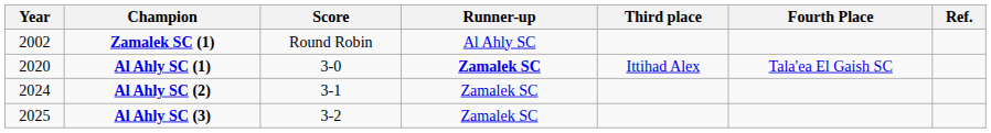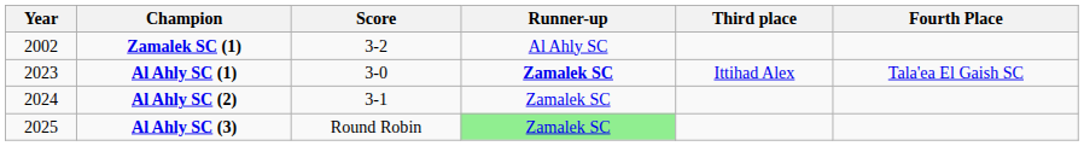 <table class="wikitable" width=80% style="text-align:center;">
 <tr>
 <th>Year</th>
 <th width=20%>Champion</th>
 <th>Score</th>
 <th width=20%>Runner-up</th>
 <th>Third place</th>
 <th>Fourth Place</th>
-<th>Ref.</th>
 </tr>
 <tr>
 <td>2002</td>
 <td><strong><a href='#'>Zamalek SC</a> (1)</strong></td>
-<td>Round Robin</td>
+<td>3-2</td>
 <td><a href='#'>Al Ahly SC</a></td>
-<td></td>
 <td></td>
 <td></td>
 </tr>
 <tr>
-<td>2020</td>
+<td>2023</td>
 <td><strong><a href='#'>Al Ahly SC</a> (1)</strong></td>
 <td>3-0</td>
 <td><strong><a href='#'>Zamalek SC</a></strong></td>
 <td><a href='#'>Ittihad Alex</a></td>
 <td><a href='#'>Tala'ea El Gaish SC</a></td>
-<td></td>
 </tr>
 <tr>
 <td>2024</td>
 <td><strong><a href='#'>Al Ahly SC</a> (2)</strong></td>
 <td>3-1</td>
 <td><a href='#'>Zamalek SC</a></td>
 <td></td>
 <td></td>
-<td></td>
 </tr>
 <tr>
 <td>2025</td>
 <td><strong><a href='#'>Al Ahly SC</a> (3)</strong></td>
-<td>3-2</td>
-<td><a href='#'>Zamalek SC</a></td>
-<td></td>
+<td>Round Robin</td>
+<td style="background: lightgreen;"><a href='#'>Zamalek SC</a></td>
 <td></td>
 <td></td>
 </tr>
 </table>
